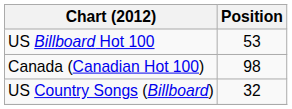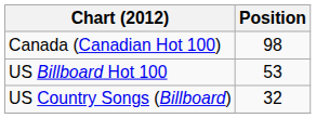 <table class="wikitable sortable">
 <tr>
 <th scope="col">Chart (2012)</th>
 <th scope="col">Position</th>
 </tr>
 <tr>
+<td>Canada (<a href='#'>Canadian Hot 100</a>)</td>
+<td align="center">98</td>
+</tr>
+<tr>
 <td>US <a href='#'><em>Billboard</em> Hot 100</a></td>
 <td style="text-align:center;">53</td>
-</tr>
-<tr>
-<td>Canada (<a href='#'>Canadian Hot 100</a>)</td>
-<td align="center">98</td>
 </tr>
 <tr>
 <td>US <a href='#'>Country Songs</a> (<em><a href='#'>Billboard</a></em>)</td>
 <td align="center">32</td>
 </tr>
 <tr>
 </tr>
 </table>
